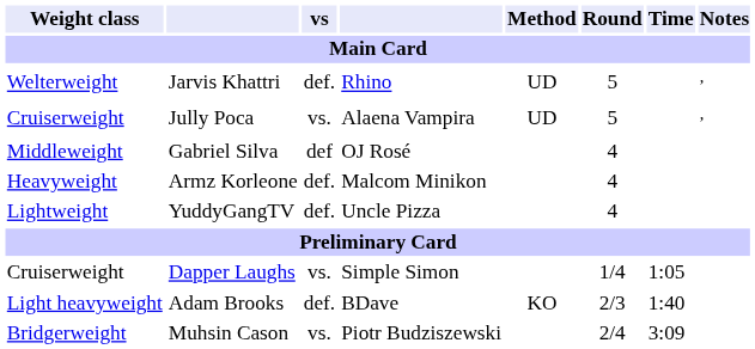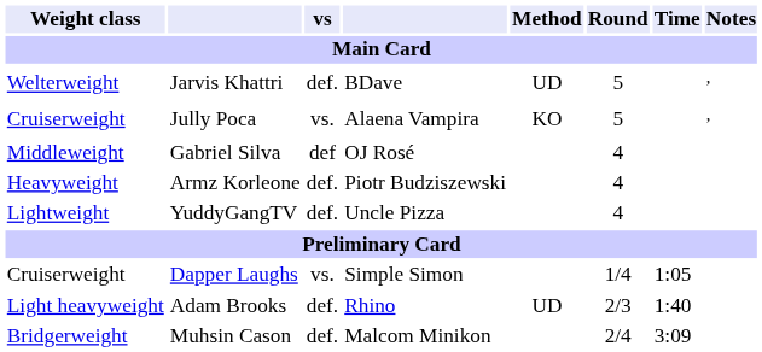 <table class="toccolours" style="font-size: 85%;">
 <tr>
 <th style="background:#e6e8fa; color:#000; text-align:center;">Weight class</th>
 <th style="background:#e6e8fa; color:#000; text-align:center;"></th>
 <th style="background:#e6e8fa; color:#000; text-align:center;">vs</th>
 <th style="background:#e6e8fa; color:#000; text-align:center;"></th>
 <th style="background:#e6e8fa; color:#000; text-align:center;">Method</th>
 <th style="background:#e6e8fa; color:#000; text-align:center;">Round</th>
 <th style="background:#e6e8fa; color:#000; text-align:center;">Time</th>
 <th style="background:#e6e8fa; color:#000; text-align:center;">Notes</th>
 </tr>
 <tr>
 <th colspan="12" style="background-color: #ccccff;">Main Card</th>
 </tr>
 <tr>
 <td><a href='#'>Welterweight</a></td>
 <td>Jarvis Khattri</td>
 <td align="center">def.</td>
-<td><a href='#'>Rhino</a></td>
+<td>BDave</td>
 <td align="center">UD</td>
 <td align="center">5</td>
 <td></td>
 <td><sup>, </sup></td>
 </tr>
 <tr>
 <td><a href='#'>Cruiserweight</a></td>
 <td>Jully Poca</td>
 <td align="center">vs.</td>
 <td>Alaena Vampira</td>
-<td align="center">UD</td>
+<td align="center">KO</td>
 <td align="center">5</td>
 <td></td>
 <td><sup>, </sup></td>
 </tr>
 <tr>
 <td><a href='#'>Middleweight</a></td>
 <td>Gabriel Silva</td>
 <td align="center">def</td>
 <td>OJ Rosé</td>
 <td align="center"></td>
 <td align="center">4</td>
 <td></td>
 <td></td>
 </tr>
 <tr>
 <td><a href='#'>Heavyweight</a></td>
 <td>Armz Korleone</td>
 <td align="center">def.</td>
-<td>Malcom Minikon</td>
+<td>Piotr Budziszewski</td>
 <td align="center"></td>
 <td align="center">4</td>
 <td></td>
 <td></td>
 </tr>
 <tr>
 <td><a href='#'>Lightweight</a></td>
 <td>YuddyGangTV</td>
 <td align="center">def.</td>
 <td>Uncle Pizza</td>
 <td align="center"></td>
 <td align="center">4</td>
 <td></td>
 <td></td>
 </tr>
 <tr>
 <th colspan="12" style="background-color: #ccccff;">Preliminary Card</th>
 </tr>
 <tr>
 <td>Cruiserweight</td>
 <td><a href='#'>Dapper Laughs</a></td>
 <td align="center">vs.</td>
 <td>Simple Simon</td>
 <td align="center"></td>
 <td align="center">1/4</td>
 <td>1:05</td>
 <td></td>
 </tr>
 <tr>
 <td><a href='#'>Light heavyweight</a></td>
 <td>Adam Brooks</td>
 <td align="center">def.</td>
-<td>BDave</td>
-<td align="center">KO</td>
+<td><a href='#'>Rhino</a></td>
+<td align="center">UD</td>
 <td align="center">2/3</td>
 <td>1:40</td>
 <td></td>
 </tr>
 <tr>
 <td><a href='#'>Bridgerweight</a></td>
 <td>Muhsin Cason</td>
-<td align="center">vs.</td>
-<td>Piotr Budziszewski</td>
+<td align="center">def.</td>
+<td>Malcom Minikon</td>
 <td align="center"></td>
 <td align="center">2/4</td>
 <td>3:09</td>
 <td></td>
 </tr>
 </table>
